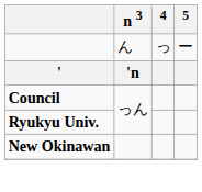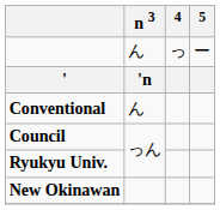 <table class="wikitable">
 <tr>
 <th></th>
 <th>n <sup>3</sup></th>
 <th><sup>4</sup></th>
 <th><sup>5</sup></th>
 </tr>
 <tr>
 <td></td>
 <td>ん</td>
 <td>っ</td>
 <td>ー</td>
 </tr>
 <tr>
 <th>'</th>
 <th>'n</th>
 <th></th>
 <th></th>
+</tr>
+<tr>
+<td><strong>Conventional</strong></td>
+<td>ん</td>
+<td></td>
+<td></td>
 </tr>
 <tr>
 <td><strong>Council</strong></td>
 <td rowspan=2>っん</td>
 <td></td>
 <td></td>
 </tr>
 <tr>
 <td><strong>Ryukyu Univ.</strong></td>
 <td></td>
 <td></td>
 </tr>
 <tr>
 <td><strong>New Okinawan</strong></td>
 <td></td>
 <td></td>
 <td></td>
 </tr>
 <tr>
 </tr>
 </table>
